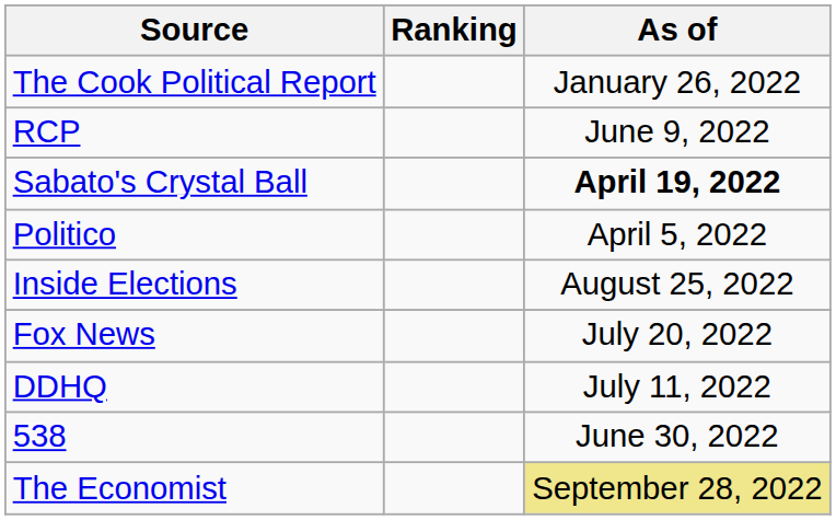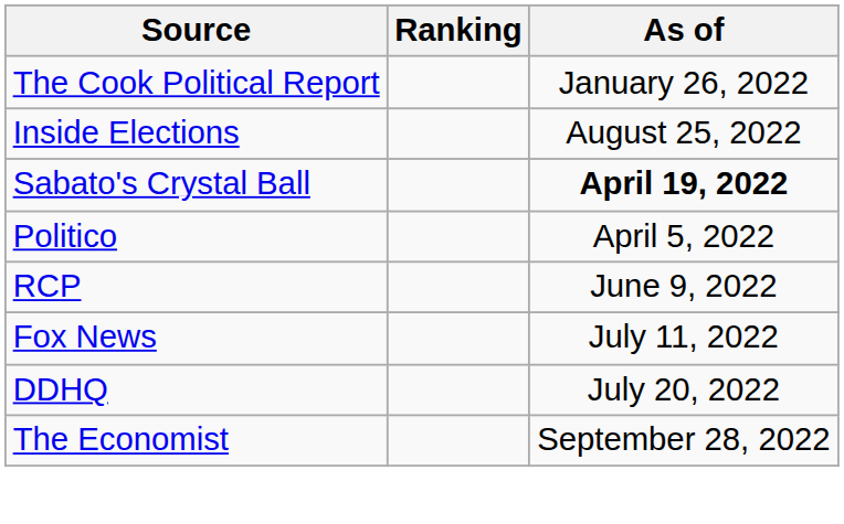 <table class="wikitable" style="text-align:center">
 <tr>
 <th>Source</th>
 <th>Ranking</th>
 <th>As of</th>
 </tr>
 <tr>
 <td align=left><a href='#'>The Cook Political Report</a></td>
 <td></td>
 <td>January 26, 2022</td>
 </tr>
 <tr>
-<td align="left"><a href='#'>RCP</a></td>
+<td align=left><a href='#'>Inside Elections</a></td>
 <td></td>
-<td>June 9, 2022</td>
+<td>August 25, 2022</td>
 </tr>
 <tr>
 <td align=left><a href='#'>Sabato's Crystal Ball</a></td>
 <td></td>
 <td><strong>April 19, 2022</strong></td>
 </tr>
 <tr>
 <td align="left"><a href='#'>Politico</a></td>
 <td></td>
 <td>April 5, 2022</td>
 </tr>
 <tr>
-<td align=left><a href='#'>Inside Elections</a></td>
+<td align="left"><a href='#'>RCP</a></td>
 <td></td>
-<td>August 25, 2022</td>
+<td>June 9, 2022</td>
 </tr>
 <tr>
 <td align=left><a href='#'>Fox News</a></td>
 <td></td>
-<td>July 20, 2022</td>
+<td>July 11, 2022</td>
 </tr>
 <tr>
 <td align="left"><a href='#'>DDHQ</a></td>
 <td></td>
-<td>July 11, 2022</td>
-</tr>
-<tr>
-<td align="left"><a href='#'>538</a></td>
-<td></td>
-<td>June 30, 2022</td>
+<td>July 20, 2022</td>
 </tr>
 <tr>
 <td align="left"><a href='#'>The Economist</a></td>
 <td></td>
-<td style="background: khaki;">September 28, 2022</td>
+<td>September 28, 2022</td>
 </tr>
 </table>
